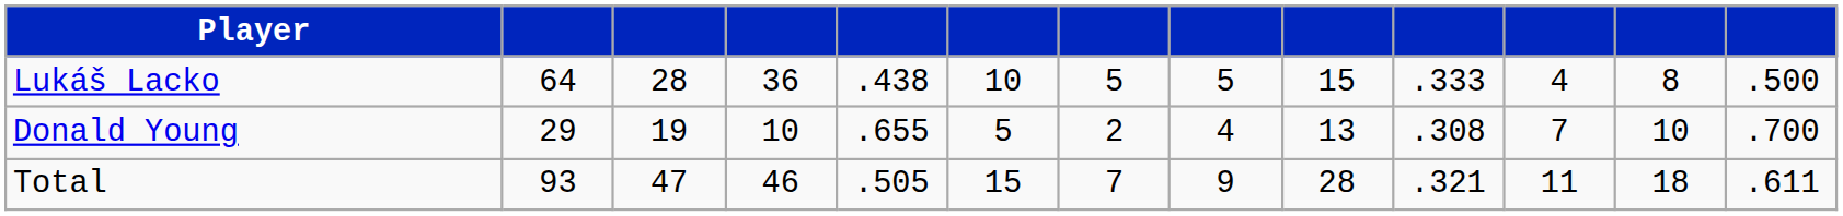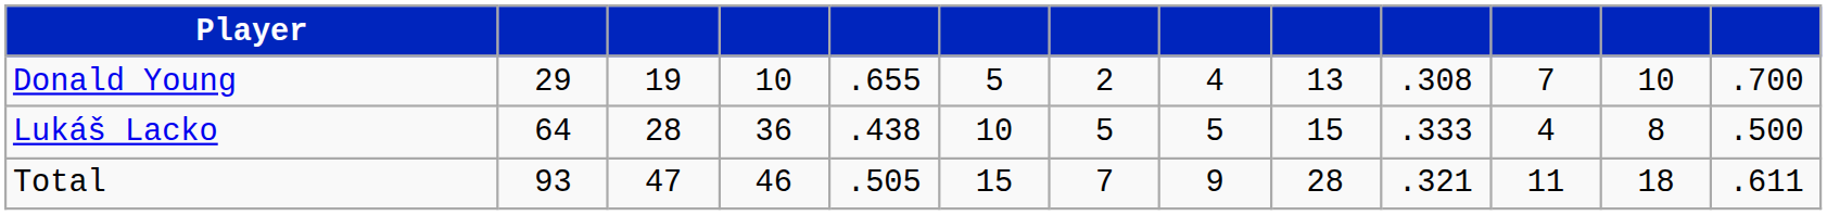 <table class="wikitable" style="text-align:center">
 <tr>
 <th style="background:#0025BD; color:white" width="200px">Player</th>
 <th style="background:#0025BD; color:white" width="40px"></th>
 <th style="background:#0025BD; color:white" width="40px"></th>
 <th style="background:#0025BD; color:white" width="40px"></th>
 <th style="background:#0025BD; color:white" width="40px"></th>
 <th style="background:#0025BD; color:white" width="40px"></th>
 <th style="background:#0025BD; color:white" width="40px"></th>
 <th style="background:#0025BD; color:white" width="40px"></th>
 <th style="background:#0025BD; color:white" width="40px"></th>
 <th style="background:#0025BD; color:white" width="40px"></th>
 <th style="background:#0025BD; color:white" width="40px"></th>
 <th style="background:#0025BD; color:white" width="40px"></th>
 <th style="background:#0025BD; color:white" width="40px"></th>
 </tr>
 <tr>
+<td style="text-align:left"><a href='#'>Donald Young</a></td>
+<td>29</td>
+<td>19</td>
+<td>10</td>
+<td>.655</td>
+<td>5</td>
+<td>2</td>
+<td>4</td>
+<td>13</td>
+<td>.308</td>
+<td>7</td>
+<td>10</td>
+<td>.700</td>
+</tr>
+<tr>
 <td style="text-align:left"><a href='#'>Lukáš Lacko</a></td>
 <td>64</td>
 <td>28</td>
 <td>36</td>
 <td>.438</td>
 <td>10</td>
 <td>5</td>
 <td>5</td>
 <td>15</td>
 <td>.333</td>
 <td>4</td>
 <td>8</td>
 <td>.500</td>
-</tr>
-<tr>
-<td style="text-align:left"><a href='#'>Donald Young</a></td>
-<td>29</td>
-<td>19</td>
-<td>10</td>
-<td>.655</td>
-<td>5</td>
-<td>2</td>
-<td>4</td>
-<td>13</td>
-<td>.308</td>
-<td>7</td>
-<td>10</td>
-<td>.700</td>
 </tr>
 <tr>
 <td style="text-align:left">Total</td>
 <td>93</td>
 <td>47</td>
 <td>46</td>
 <td>.505</td>
 <td>15</td>
 <td>7</td>
 <td>9</td>
 <td>28</td>
 <td>.321</td>
 <td>11</td>
 <td>18</td>
 <td>.611</td>
 </tr>
 </table>
